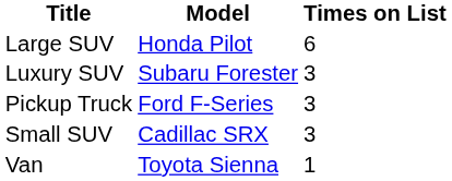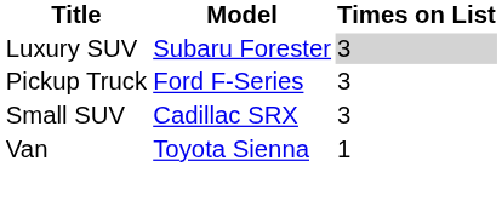 <table>
 <tr>
 <th>Title</th>
 <th>Model</th>
 <th>Times on List</th>
 </tr>
 <tr>
-<td>Large SUV</td>
-<td><a href='#'>Honda Pilot</a></td>
-<td>6</td>
-</tr>
-<tr>
 <td>Luxury SUV</td>
 <td><a href='#'>Subaru Forester</a></td>
-<td>3</td>
+<td style="background: lightgrey;">3</td>
 </tr>
 <tr>
 <td>Pickup Truck</td>
 <td><a href='#'>Ford F-Series</a></td>
 <td>3</td>
 </tr>
 <tr>
 <td>Small SUV</td>
 <td><a href='#'>Cadillac SRX</a></td>
 <td>3</td>
 </tr>
 <tr>
 <td>Van</td>
 <td><a href='#'>Toyota Sienna</a></td>
 <td>1</td>
 </tr>
 </table>
